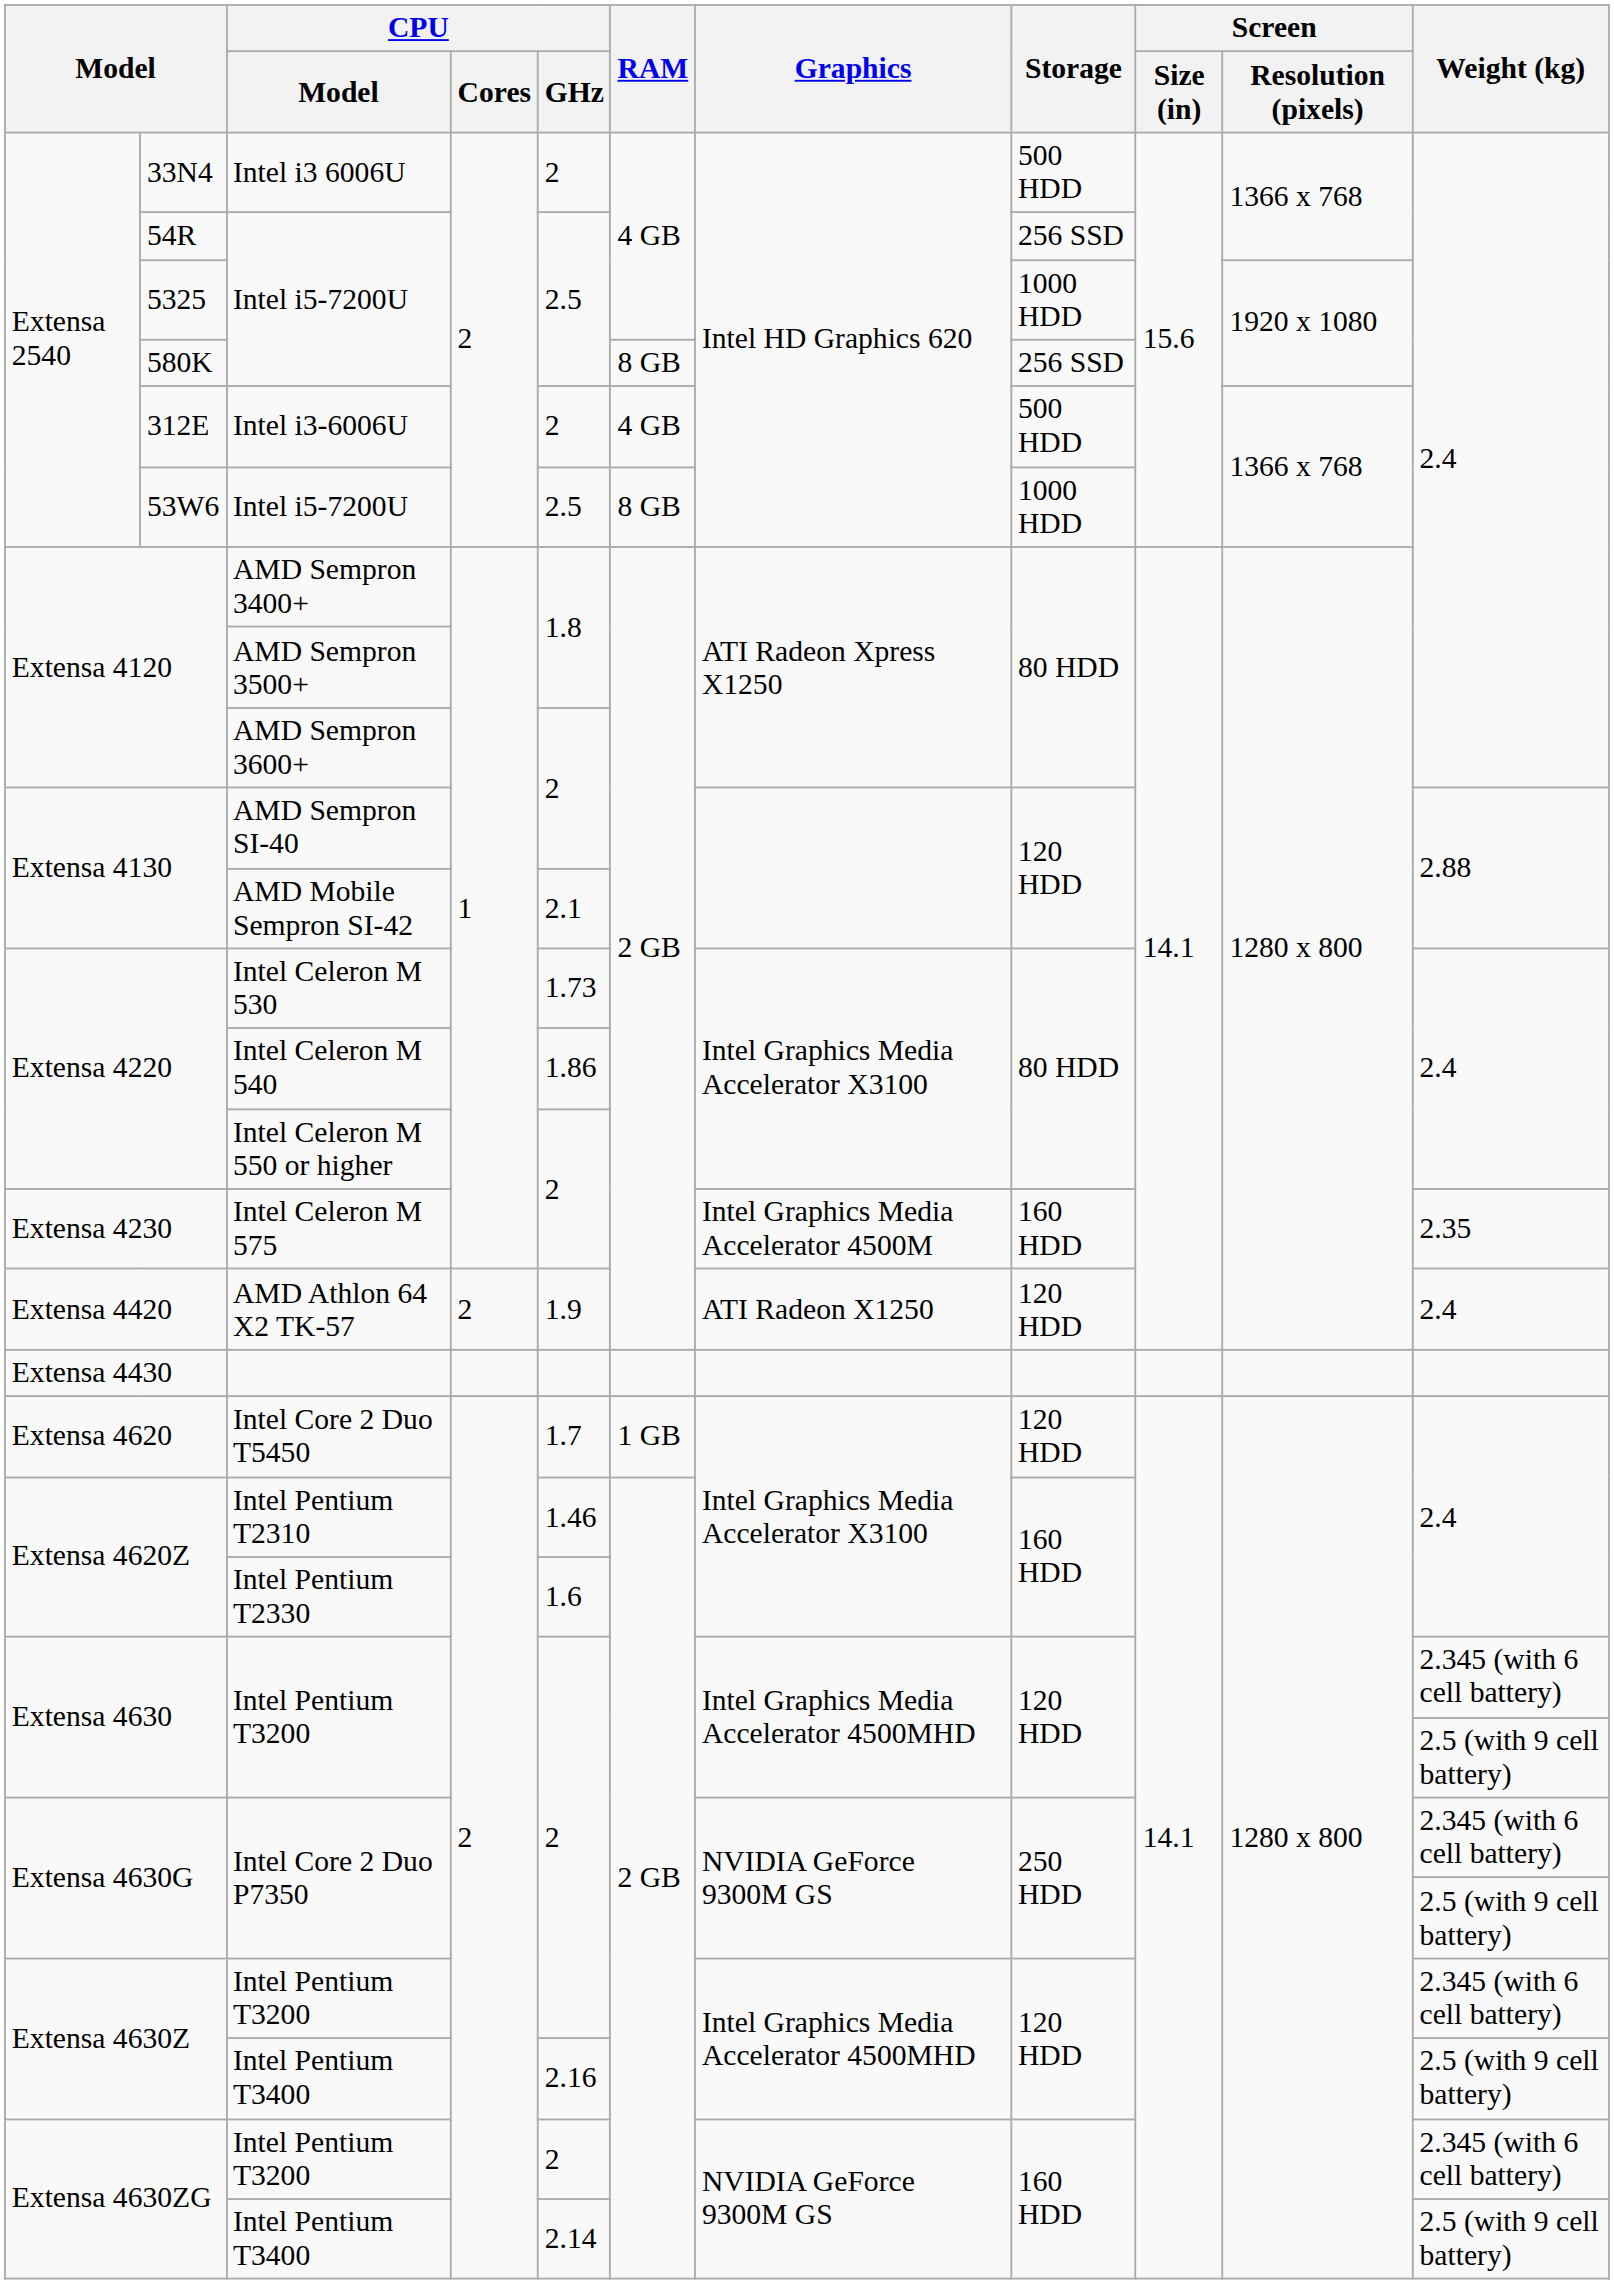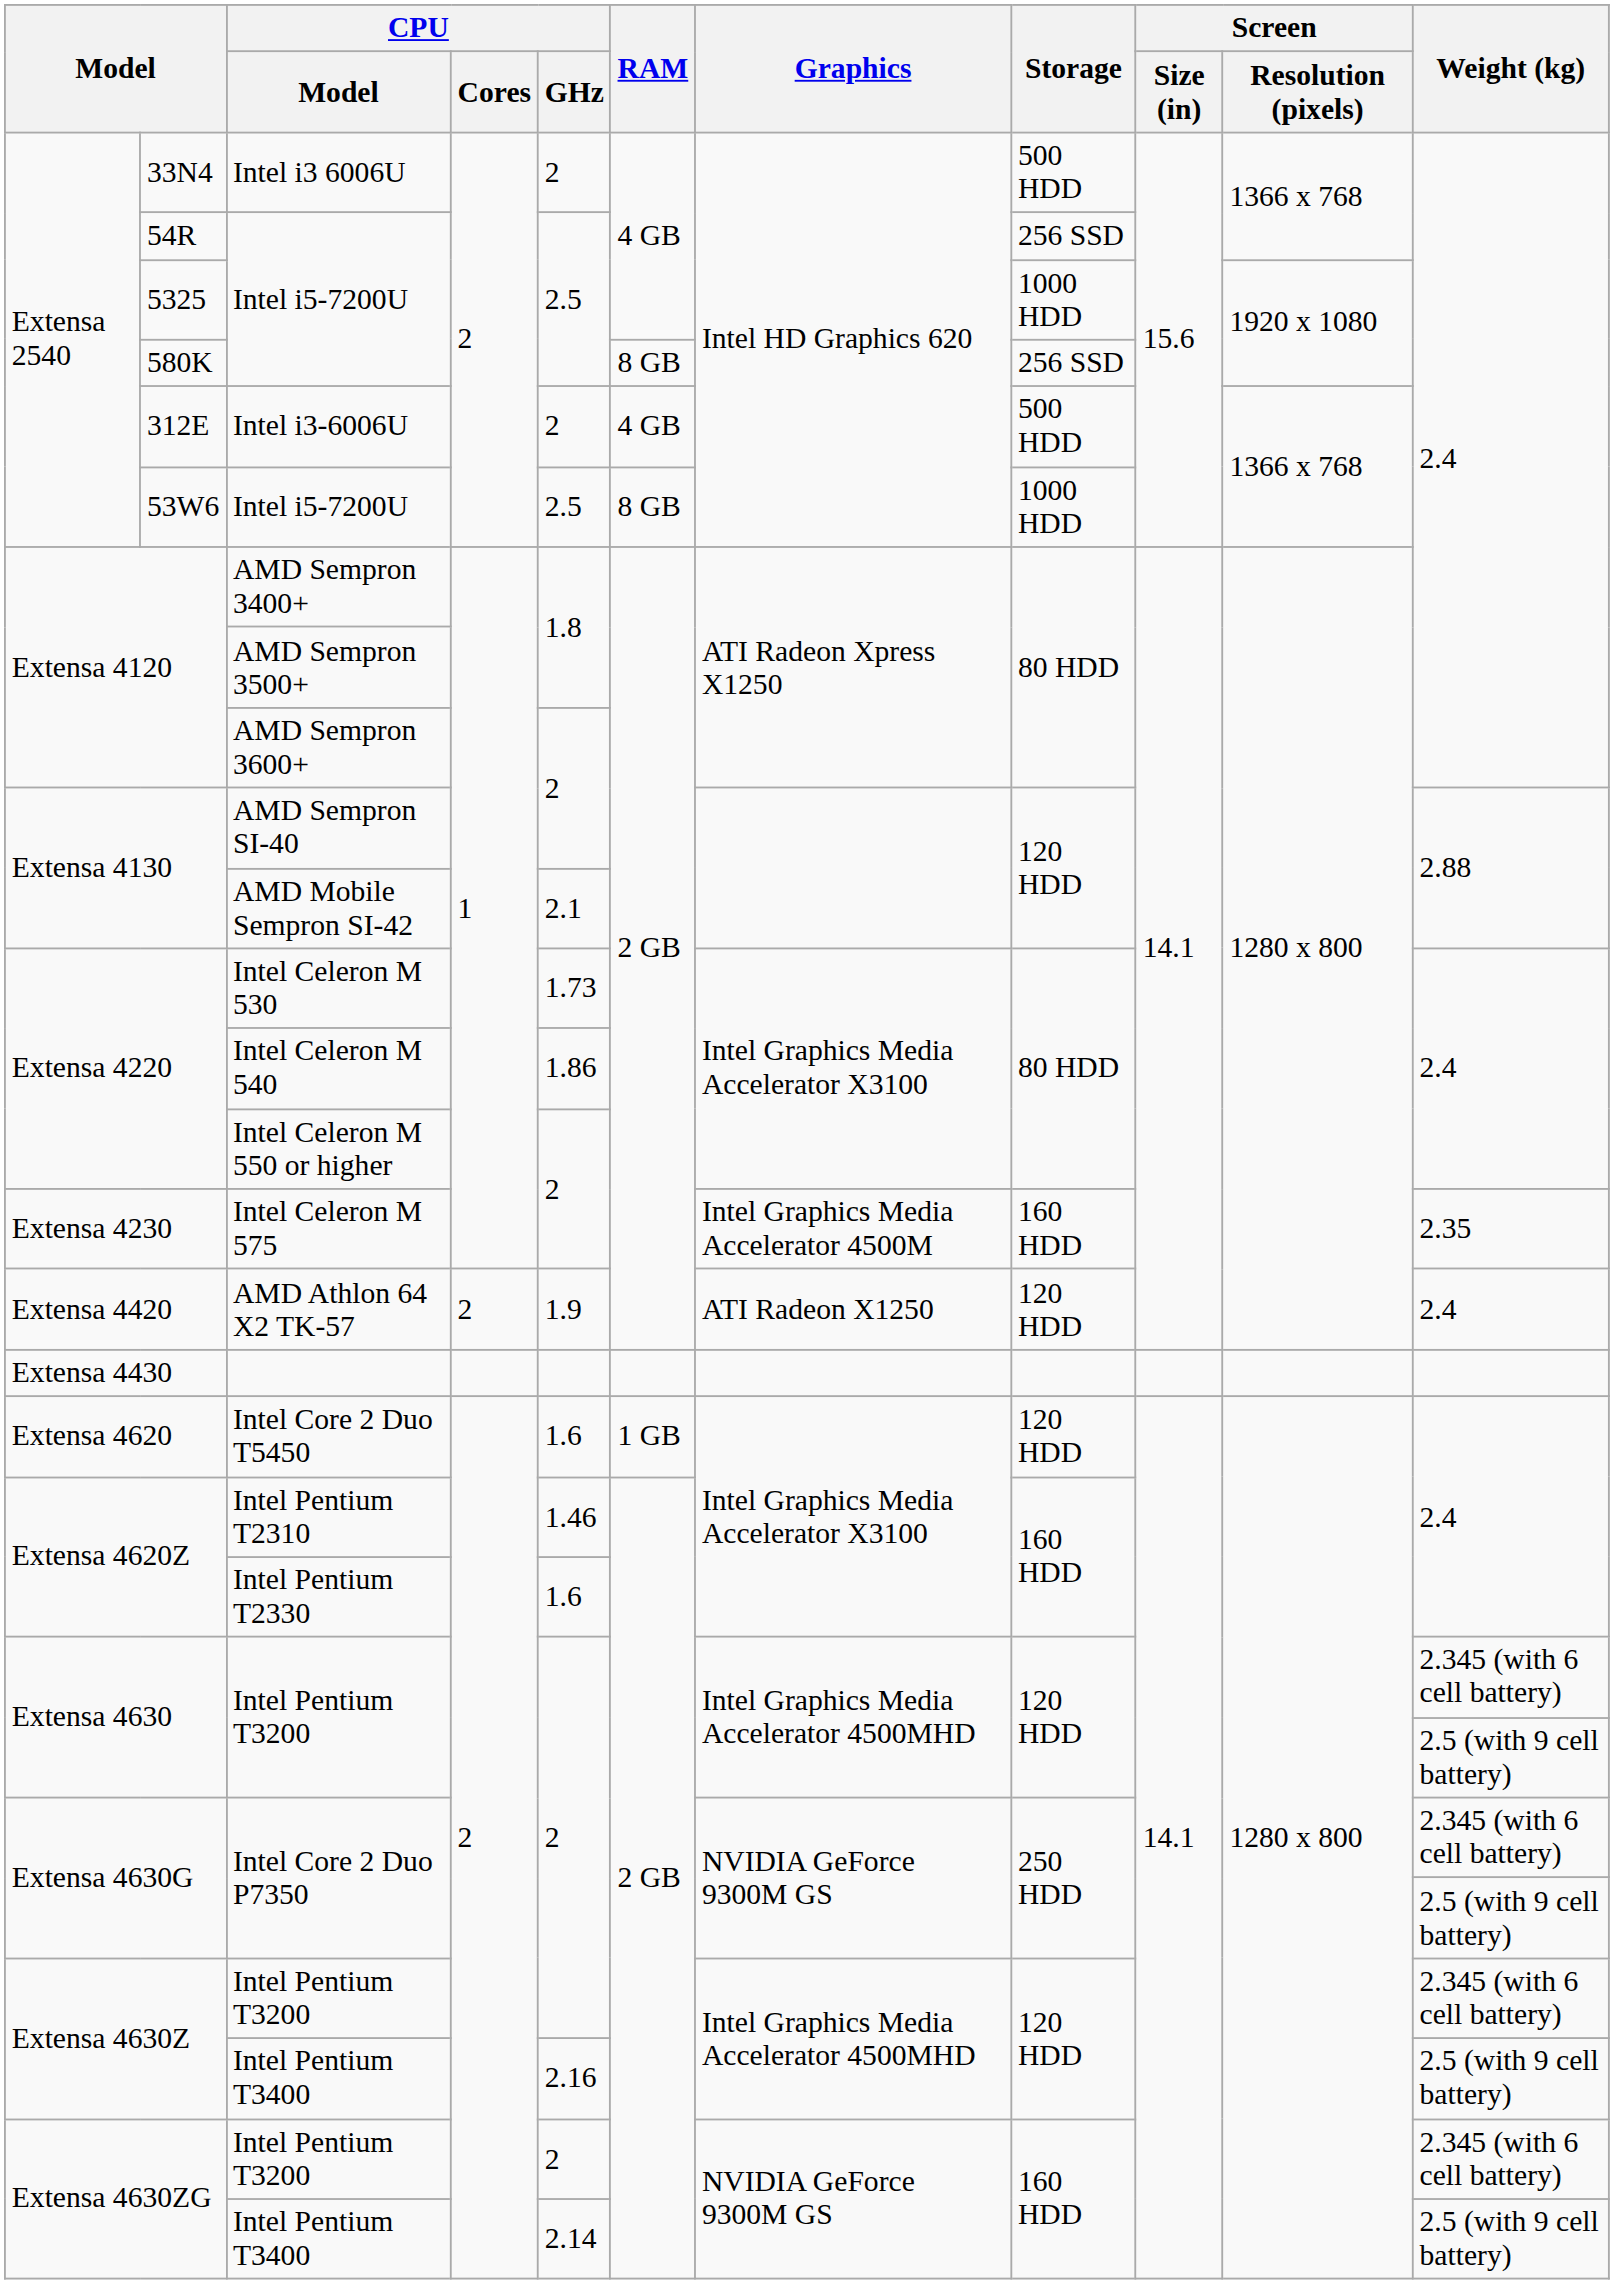 <table class="wikitable">
 <tr>
 <th colspan="2" rowspan="2">Model</th>
 <th colspan="3"><a href='#'>CPU</a></th>
 <th rowspan="2"><a href='#'>RAM</a></th>
 <th rowspan="2"><a href='#'>Graphics</a></th>
 <th rowspan="2">Storage</th>
 <th colspan="2">Screen</th>
 <th rowspan="2">Weight (kg)</th>
 </tr>
 <tr>
 <th>Model</th>
 <th>Cores</th>
 <th>GHz</th>
 <th>Size (in)</th>
 <th>Resolution (pixels)</th>
 </tr>
 <tr>
 <td rowspan="6">Extensa 2540</td>
 <td>33N4</td>
 <td>Intel i3 6006U</td>
 <td rowspan="6">2</td>
 <td>2</td>
 <td rowspan="3">4 GB</td>
 <td rowspan="6">Intel HD Graphics 620</td>
 <td>500 HDD</td>
 <td rowspan="6">15.6</td>
 <td rowspan="2">1366 x 768</td>
 <td rowspan="9">2.4</td>
 </tr>
 <tr>
 <td>54R</td>
 <td rowspan="3">Intel i5-7200U</td>
 <td rowspan="3">2.5</td>
 <td>256 SSD</td>
 </tr>
 <tr>
 <td>5325</td>
 <td>1000 HDD</td>
 <td rowspan="2">1920 x 1080</td>
 </tr>
 <tr>
 <td>580K</td>
 <td>8 GB</td>
 <td>256 SSD</td>
 </tr>
 <tr>
 <td>312E</td>
 <td>Intel i3-6006U</td>
 <td>2</td>
 <td>4 GB</td>
 <td>500 HDD</td>
 <td rowspan="2">1366 x 768</td>
 </tr>
 <tr>
 <td>53W6</td>
 <td>Intel i5-7200U</td>
 <td>2.5</td>
 <td>8 GB</td>
 <td>1000 HDD</td>
 </tr>
 <tr>
 <td colspan="2" rowspan="3">Extensa 4120</td>
 <td>AMD Sempron 3400+</td>
 <td rowspan="9">1</td>
 <td rowspan="2">1.8</td>
 <td rowspan="10">2 GB</td>
 <td rowspan="3">ATI Radeon Xpress X1250</td>
 <td rowspan="3">80 HDD</td>
 <td rowspan="10">14.1</td>
 <td rowspan="10">1280 x 800</td>
 </tr>
 <tr>
 <td>AMD Sempron 3500+</td>
 </tr>
 <tr>
 <td>AMD Sempron 3600+</td>
 <td rowspan="2">2</td>
 </tr>
 <tr>
 <td colspan="2" rowspan="2">Extensa 4130</td>
 <td>AMD Sempron SI-40</td>
 <td rowspan="2"><br></td>
 <td rowspan="2">120 HDD</td>
 <td rowspan="2">2.88</td>
 </tr>
 <tr>
 <td>AMD Mobile Sempron SI-42</td>
 <td>2.1</td>
 </tr>
 <tr>
 <td colspan="2" rowspan="3">Extensa 4220</td>
 <td>Intel Celeron M 530</td>
 <td>1.73</td>
 <td rowspan="3">Intel Graphics Media Accelerator X3100</td>
 <td rowspan="3">80 HDD</td>
 <td rowspan="3">2.4</td>
 </tr>
 <tr>
 <td>Intel Celeron M 540</td>
 <td>1.86</td>
 </tr>
 <tr>
 <td>Intel Celeron M 550 or higher</td>
 <td rowspan="2">2</td>
 </tr>
 <tr>
 <td colspan="2">Extensa 4230</td>
 <td>Intel Celeron M 575</td>
 <td>Intel Graphics Media Accelerator 4500M</td>
 <td>160 HDD</td>
 <td>2.35</td>
 </tr>
 <tr>
 <td colspan="2">Extensa 4420</td>
 <td>AMD Athlon 64 X2 TK-57</td>
 <td>2</td>
 <td>1.9</td>
 <td>ATI Radeon X1250</td>
 <td>120 HDD</td>
 <td>2.4</td>
 </tr>
 <tr>
 <td colspan="2">Extensa 4430</td>
 <td></td>
 <td></td>
 <td></td>
 <td></td>
 <td></td>
 <td></td>
 <td></td>
 <td></td>
 <td></td>
 </tr>
 <tr>
 <td colspan="2">Extensa 4620</td>
 <td>Intel Core 2 Duo T5450</td>
 <td rowspan="11">2</td>
-<td>1.7</td>
+<td>1.6</td>
 <td>1 GB</td>
 <td rowspan="3">Intel Graphics Media Accelerator X3100</td>
 <td>120 HDD</td>
 <td rowspan="11">14.1</td>
 <td rowspan="11">1280 x 800</td>
 <td rowspan="3">2.4</td>
 </tr>
 <tr>
 <td colspan="2" rowspan="2">Extensa 4620Z</td>
 <td>Intel Pentium T2310</td>
 <td>1.46</td>
 <td rowspan="10">2 GB</td>
 <td rowspan="2">160 HDD</td>
 </tr>
 <tr>
 <td>Intel Pentium T2330</td>
 <td>1.6</td>
 </tr>
 <tr>
 <td colspan="2" rowspan="2">Extensa 4630</td>
 <td rowspan="2">Intel Pentium T3200</td>
 <td rowspan="5">2</td>
 <td rowspan="2">Intel Graphics Media Accelerator 4500MHD</td>
 <td rowspan="2">120 HDD</td>
 <td>2.345 (with 6 cell battery)</td>
 </tr>
 <tr>
 <td>2.5 (with 9 cell battery)</td>
 </tr>
 <tr>
 <td colspan="2" rowspan="2">Extensa 4630G</td>
 <td rowspan="2">Intel Core 2 Duo P7350</td>
 <td rowspan="2">NVIDIA GeForce 9300M GS</td>
 <td rowspan="2">250 HDD</td>
 <td>2.345 (with 6 cell battery)</td>
 </tr>
 <tr>
 <td>2.5 (with 9 cell battery)</td>
 </tr>
 <tr>
 <td colspan="2" rowspan="2">Extensa 4630Z</td>
 <td>Intel Pentium T3200</td>
 <td rowspan="2">Intel Graphics Media Accelerator 4500MHD</td>
 <td rowspan="2">120 HDD</td>
 <td>2.345 (with 6 cell battery)</td>
 </tr>
 <tr>
 <td>Intel Pentium T3400</td>
 <td>2.16</td>
 <td>2.5 (with 9 cell battery)</td>
 </tr>
 <tr>
 <td colspan="2" rowspan="2">Extensa 4630ZG</td>
 <td>Intel Pentium T3200</td>
 <td>2</td>
 <td rowspan="2">NVIDIA GeForce 9300M GS</td>
 <td rowspan="2">160 HDD</td>
 <td>2.345 (with 6 cell battery)</td>
 </tr>
 <tr>
 <td>Intel Pentium T3400</td>
 <td>2.14</td>
 <td>2.5 (with 9 cell battery)</td>
 </tr>
 </table>
